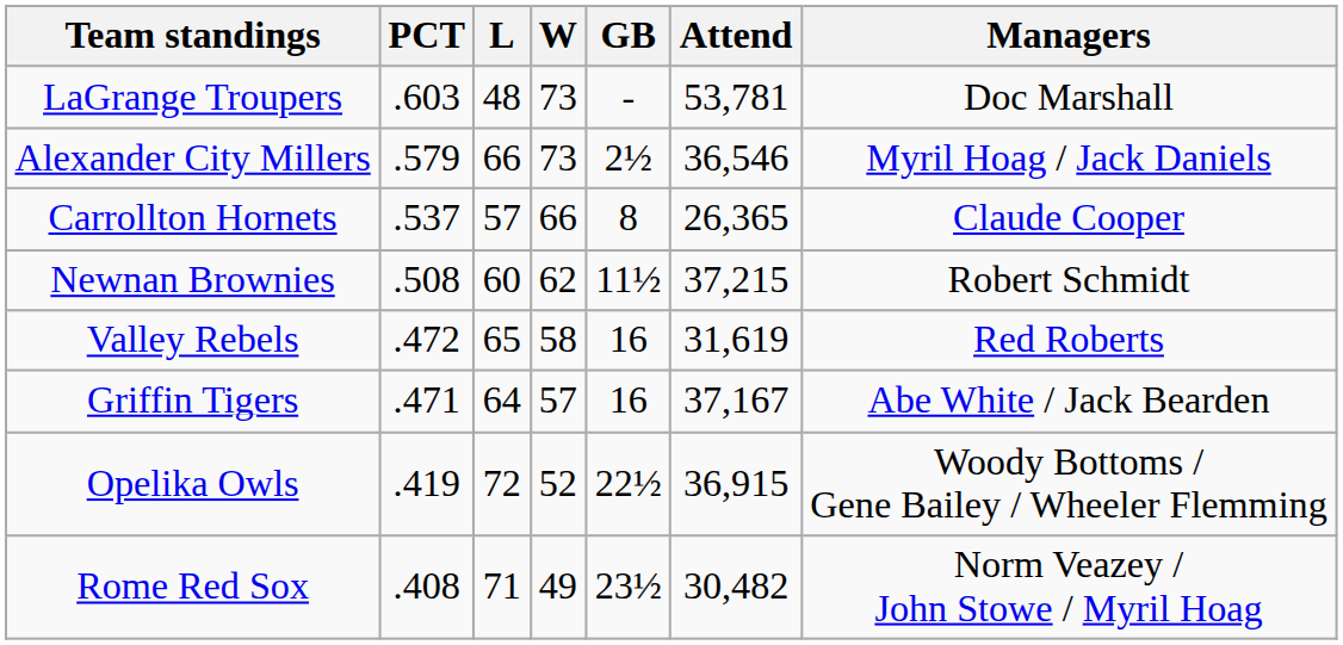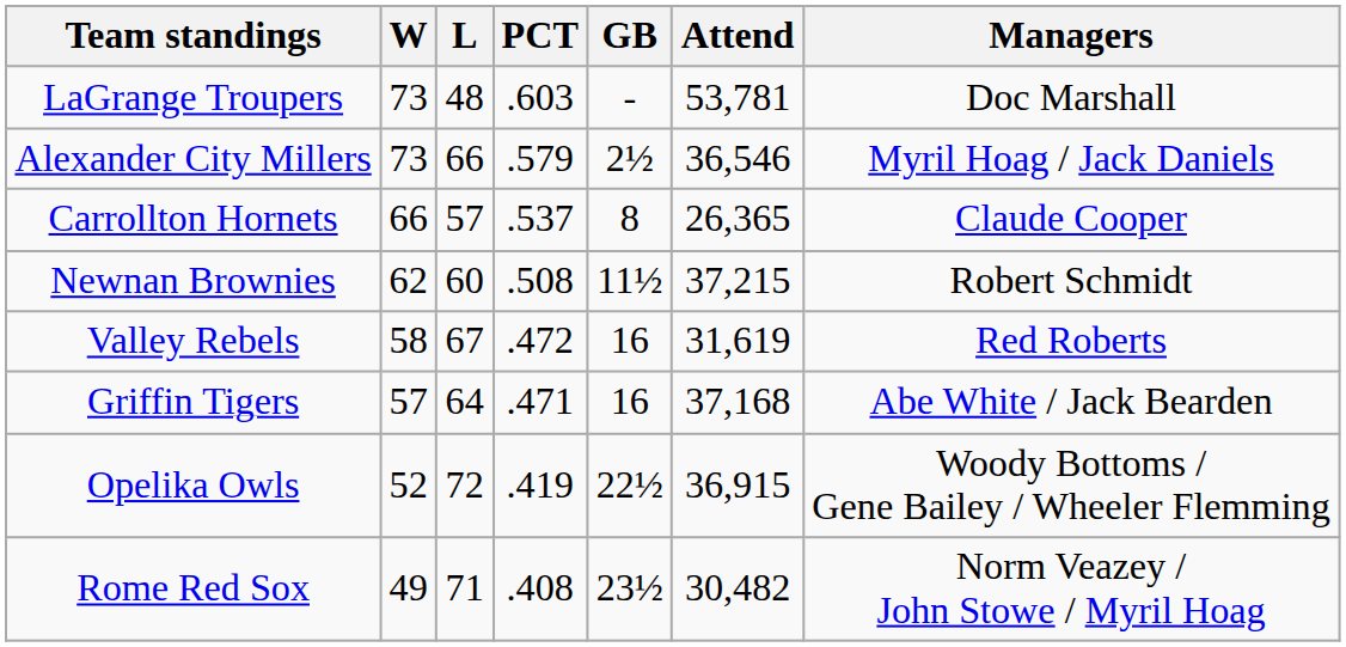 <table class="wikitable" style="text-align:center">
 <tr>
 <th>Team standings</th>
+<th>W</th>
+<th>L</th>
 <th>PCT</th>
-<th>L</th>
-<th>W</th>
 <th>GB</th>
 <th>Attend</th>
 <th>Managers</th>
 </tr>
 <tr>
 <td><a href='#'>LaGrange Troupers</a></td>
+<td>73</td>
+<td>48</td>
 <td>.603</td>
-<td>48</td>
-<td>73</td>
 <td>-</td>
 <td>53,781</td>
 <td>Doc Marshall</td>
 </tr>
 <tr>
 <td><a href='#'>Alexander City Millers</a></td>
+<td>73</td>
+<td>66</td>
 <td>.579</td>
-<td>66</td>
-<td>73</td>
 <td>2½</td>
 <td>36,546</td>
 <td><a href='#'>Myril Hoag</a> / <a href='#'>Jack Daniels</a></td>
 </tr>
 <tr>
 <td><a href='#'>Carrollton Hornets</a></td>
+<td>66</td>
+<td>57</td>
 <td>.537</td>
-<td>57</td>
-<td>66</td>
 <td>8</td>
 <td>26,365</td>
 <td><a href='#'>Claude Cooper</a></td>
 </tr>
 <tr>
 <td><a href='#'>Newnan Brownies</a></td>
+<td>62</td>
+<td>60</td>
 <td>.508</td>
-<td>60</td>
-<td>62</td>
 <td>11½</td>
 <td>37,215</td>
 <td>Robert Schmidt</td>
 </tr>
 <tr>
 <td><a href='#'>Valley Rebels</a></td>
+<td>58</td>
+<td>67</td>
 <td>.472</td>
-<td>65</td>
-<td>58</td>
 <td>16</td>
 <td>31,619</td>
 <td><a href='#'>Red Roberts</a></td>
 </tr>
 <tr>
 <td><a href='#'>Griffin Tigers</a></td>
+<td>57</td>
+<td>64</td>
 <td>.471</td>
-<td>64</td>
-<td>57</td>
 <td>16</td>
-<td>37,167</td>
+<td>37,168</td>
 <td><a href='#'>Abe White</a> / Jack Bearden</td>
 </tr>
 <tr>
 <td><a href='#'>Opelika Owls</a></td>
+<td>52</td>
+<td>72</td>
 <td>.419</td>
-<td>72</td>
-<td>52</td>
 <td>22½</td>
 <td>36,915</td>
 <td>Woody Bottoms /<br>Gene Bailey / Wheeler Flemming</td>
 </tr>
 <tr>
 <td><a href='#'>Rome Red Sox</a></td>
+<td>49</td>
+<td>71</td>
 <td>.408</td>
-<td>71</td>
-<td>49</td>
 <td>23½</td>
 <td>30,482</td>
 <td>Norm Veazey /<br> <a href='#'>John Stowe</a> / <a href='#'>Myril Hoag</a></td>
 </tr>
 </table>
